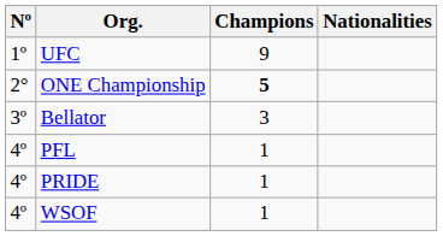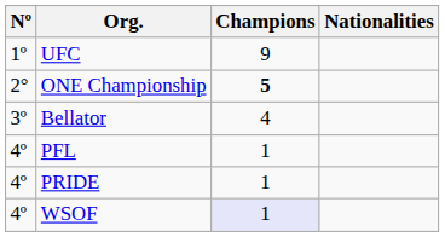 <table class="sortable wikitable">
 <tr>
 <th>Nº</th>
 <th>Org.</th>
 <th>Champions</th>
 <th>Nationalities</th>
 </tr>
 <tr>
 <td>1º</td>
 <td><a href='#'>UFC</a></td>
 <td align="center">9</td>
 <td>   </td>
 </tr>
 <tr>
 <td>2°</td>
 <td><a href='#'>ONE Championship</a></td>
 <td align="center"><strong>5</strong></td>
 <td>    </td>
 </tr>
 <tr>
 <td>3º</td>
 <td><a href='#'>Bellator</a></td>
-<td align="center">3</td>
+<td align="center">4</td>
 <td> </td>
 </tr>
 <tr>
 <td>4º</td>
 <td><a href='#'>PFL</a></td>
 <td align="center">1</td>
 <td></td>
 </tr>
 <tr>
 <td>4º</td>
 <td><a href='#'>PRIDE</a></td>
 <td align="center">1</td>
 <td></td>
 </tr>
 <tr>
 <td>4º</td>
 <td><a href='#'>WSOF</a></td>
-<td align="center">1</td>
+<td align="center" style="background: lavender;">1</td>
 <td></td>
 </tr>
 </table>
